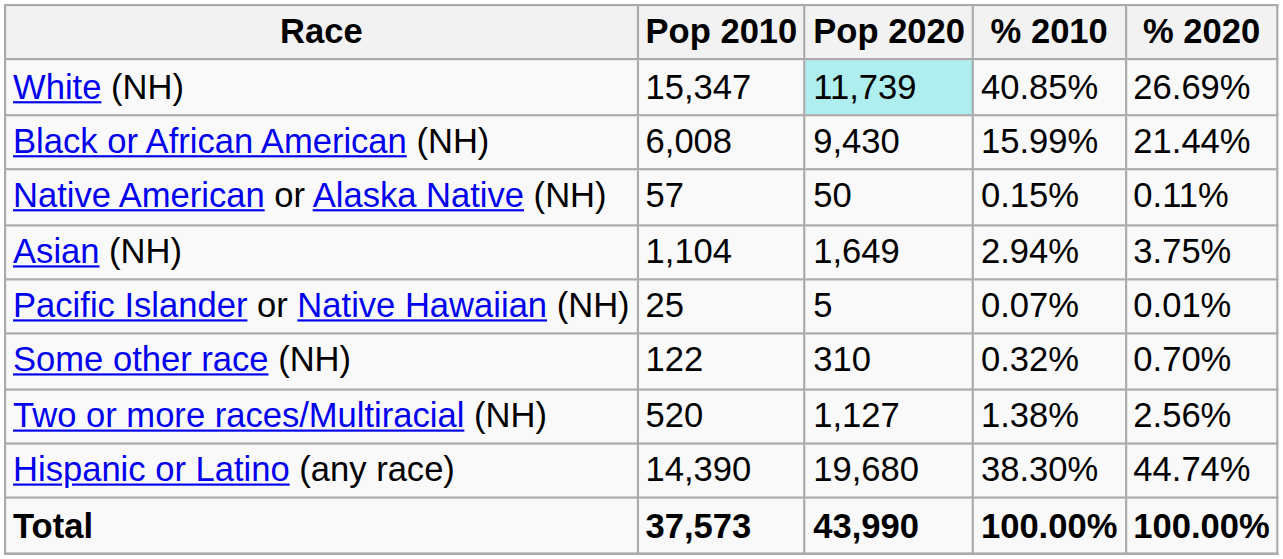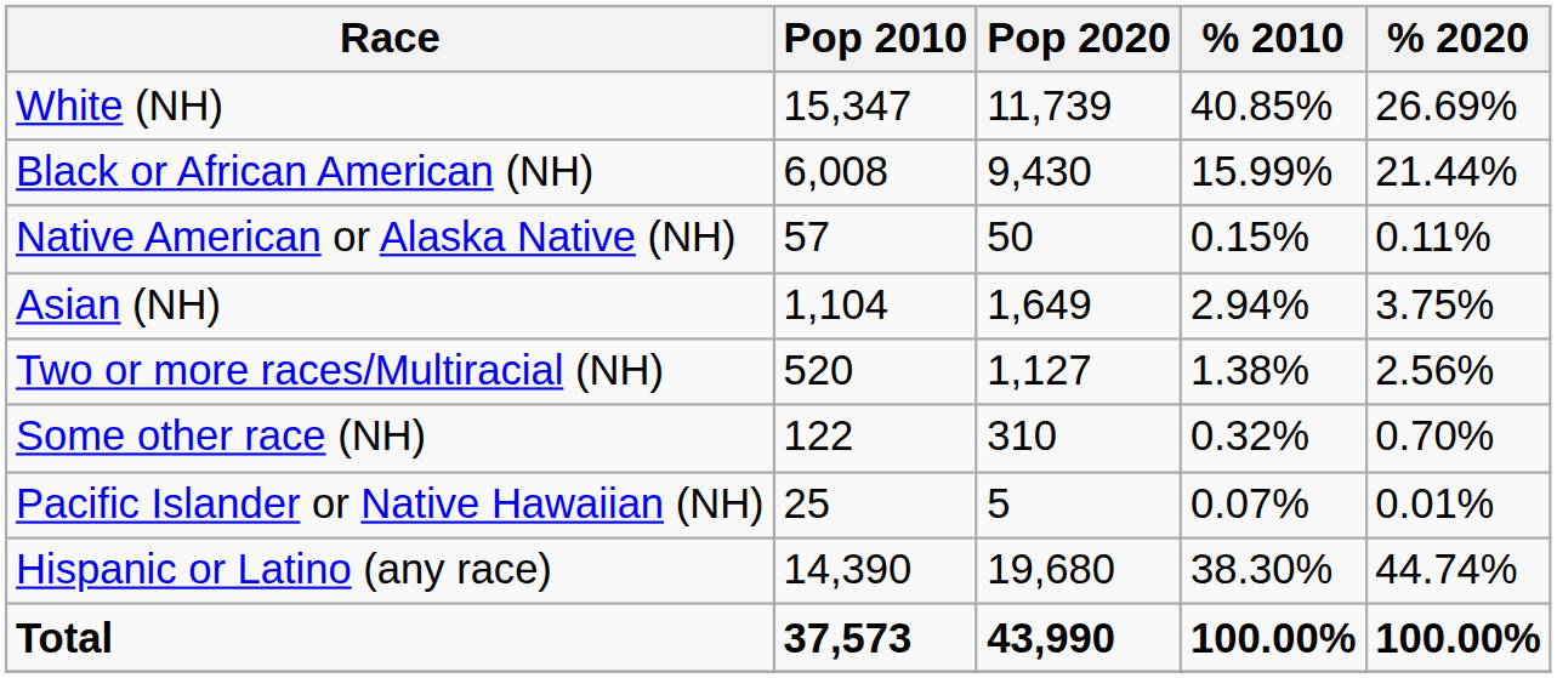 <table class="wikitable">
 <tr>
 <th>Race</th>
 <th>Pop 2010</th>
 <th>Pop 2020</th>
 <th>% 2010</th>
 <th>% 2020</th>
 </tr>
 <tr>
 <td><a href='#'>White</a> (NH)</td>
 <td>15,347</td>
-<td style="background: paleturquoise;">11,739</td>
+<td>11,739</td>
 <td>40.85%</td>
 <td>26.69%</td>
 </tr>
 <tr>
 <td><a href='#'>Black or African American</a> (NH)</td>
 <td>6,008</td>
 <td>9,430</td>
 <td>15.99%</td>
 <td>21.44%</td>
 </tr>
 <tr>
 <td><a href='#'>Native American</a> or <a href='#'>Alaska Native</a> (NH)</td>
 <td>57</td>
 <td>50</td>
 <td>0.15%</td>
 <td>0.11%</td>
 </tr>
 <tr>
 <td><a href='#'>Asian</a> (NH)</td>
 <td>1,104</td>
 <td>1,649</td>
 <td>2.94%</td>
 <td>3.75%</td>
 </tr>
 <tr>
-<td><a href='#'>Pacific Islander</a> or <a href='#'>Native Hawaiian</a> (NH)</td>
-<td>25</td>
-<td>5</td>
-<td>0.07%</td>
-<td>0.01%</td>
+<td><a href='#'>Two or more races/Multiracial</a> (NH)</td>
+<td>520</td>
+<td>1,127</td>
+<td>1.38%</td>
+<td>2.56%</td>
 </tr>
 <tr>
 <td><a href='#'>Some other race</a> (NH)</td>
 <td>122</td>
 <td>310</td>
 <td>0.32%</td>
 <td>0.70%</td>
 </tr>
 <tr>
-<td><a href='#'>Two or more races/Multiracial</a> (NH)</td>
-<td>520</td>
-<td>1,127</td>
-<td>1.38%</td>
-<td>2.56%</td>
+<td><a href='#'>Pacific Islander</a> or <a href='#'>Native Hawaiian</a> (NH)</td>
+<td>25</td>
+<td>5</td>
+<td>0.07%</td>
+<td>0.01%</td>
 </tr>
 <tr>
 <td><a href='#'>Hispanic or Latino</a> (any race)</td>
 <td>14,390</td>
 <td>19,680</td>
 <td>38.30%</td>
 <td>44.74%</td>
 </tr>
 <tr>
 <td><strong>Total</strong></td>
 <td><strong>37,573</strong></td>
 <td><strong>43,990</strong></td>
 <td><strong>100.00%</strong></td>
 <td><strong>100.00%</strong></td>
 </tr>
 <tr>
 </tr>
 </table>
